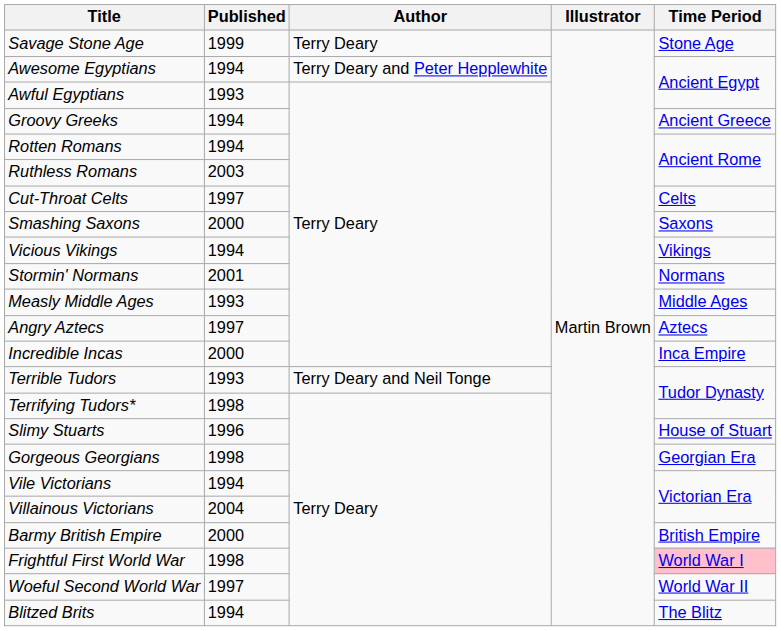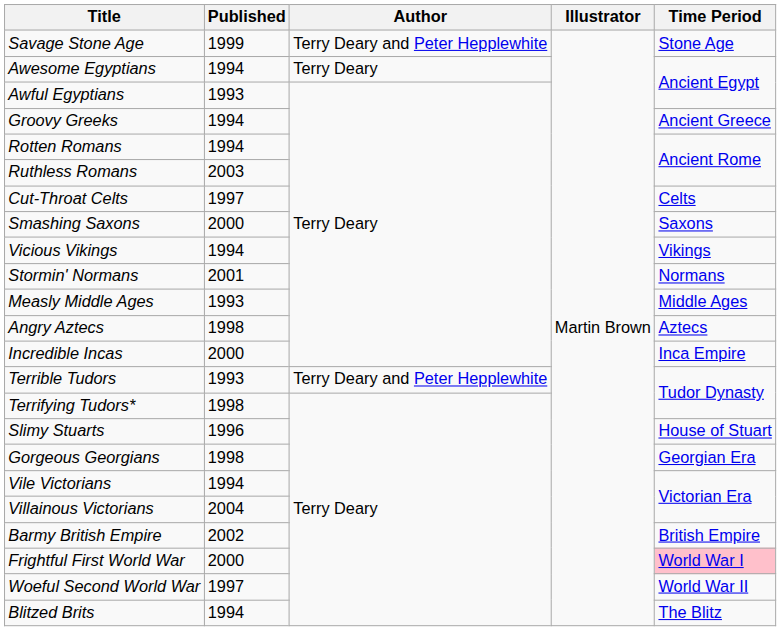 <table class="wikitable sortable">
 <tr>
 <th>Title</th>
 <th>Published</th>
 <th>Author</th>
 <th>Illustrator</th>
 <th>Time Period</th>
 </tr>
 <tr>
 <td><em>Savage Stone Age</em></td>
 <td>1999</td>
-<td>Terry Deary</td>
+<td>Terry Deary and <a href='#'>Peter Hepplewhite</a></td>
 <td rowspan="23">Martin Brown</td>
 <td><a href='#'>Stone Age</a></td>
 </tr>
 <tr>
 <td><em>Awesome Egyptians</em></td>
 <td>1994</td>
-<td>Terry Deary and <a href='#'>Peter Hepplewhite</a></td>
+<td>Terry Deary</td>
 <td rowspan="2"><a href='#'>Ancient Egypt</a></td>
 </tr>
 <tr>
 <td><em>Awful Egyptians</em></td>
 <td>1993</td>
 <td rowspan="11">Terry Deary</td>
 </tr>
 <tr>
 <td><em>Groovy Greeks</em></td>
 <td>1994</td>
 <td><a href='#'>Ancient Greece</a></td>
 </tr>
 <tr>
 <td><em>Rotten Romans</em></td>
 <td>1994</td>
 <td rowspan="2"><a href='#'>Ancient Rome</a></td>
 </tr>
 <tr>
 <td><em>Ruthless Romans</em></td>
 <td>2003</td>
 </tr>
 <tr>
 <td><em>Cut-Throat Celts</em></td>
 <td>1997</td>
 <td><a href='#'>Celts</a></td>
 </tr>
 <tr>
 <td><em>Smashing Saxons</em></td>
 <td>2000</td>
 <td><a href='#'>Saxons</a></td>
 </tr>
 <tr>
 <td><em>Vicious Vikings</em></td>
 <td>1994</td>
 <td><a href='#'>Vikings</a></td>
 </tr>
 <tr>
 <td><em>Stormin' Normans</em></td>
 <td>2001</td>
 <td><a href='#'>Normans</a></td>
 </tr>
 <tr>
 <td><em>Measly Middle Ages</em></td>
 <td>1993</td>
 <td><a href='#'>Middle Ages</a></td>
 </tr>
 <tr>
 <td><em>Angry Aztecs</em></td>
-<td>1997</td>
+<td>1998</td>
 <td><a href='#'>Aztecs</a></td>
 </tr>
 <tr>
 <td><em>Incredible Incas</em></td>
 <td>2000</td>
 <td><a href='#'>Inca Empire</a></td>
 </tr>
 <tr>
 <td><em>Terrible Tudors</em></td>
 <td>1993</td>
-<td>Terry Deary and Neil Tonge</td>
+<td>Terry Deary and <a href='#'>Peter Hepplewhite</a></td>
 <td rowspan="2"><a href='#'>Tudor Dynasty</a></td>
 </tr>
 <tr>
 <td><em>Terrifying Tudors*</em></td>
 <td>1998</td>
 <td rowspan="9">Terry Deary</td>
 </tr>
 <tr>
 <td><em>Slimy Stuarts</em></td>
 <td>1996</td>
 <td><a href='#'>House of Stuart</a></td>
 </tr>
 <tr>
 <td><em>Gorgeous Georgians</em></td>
 <td>1998</td>
 <td><a href='#'>Georgian Era</a></td>
 </tr>
 <tr>
 <td><em>Vile Victorians</em></td>
 <td>1994</td>
 <td rowspan="2"><a href='#'>Victorian Era</a></td>
 </tr>
 <tr>
 <td><em>Villainous Victorians</em></td>
 <td>2004</td>
 </tr>
 <tr>
 <td><em>Barmy British Empire</em></td>
-<td>2000</td>
+<td>2002</td>
 <td><a href='#'>British Empire</a></td>
 </tr>
 <tr>
 <td><em>Frightful First World War</em></td>
-<td>1998</td>
+<td>2000</td>
 <td style="background: pink;"><a href='#'>World War I</a></td>
 </tr>
 <tr>
 <td><em>Woeful Second World War</em></td>
 <td>1997</td>
 <td><a href='#'>World War II</a></td>
 </tr>
 <tr>
 <td><em>Blitzed Brits</em></td>
 <td>1994</td>
 <td><a href='#'>The Blitz</a></td>
 </tr>
 </table>
